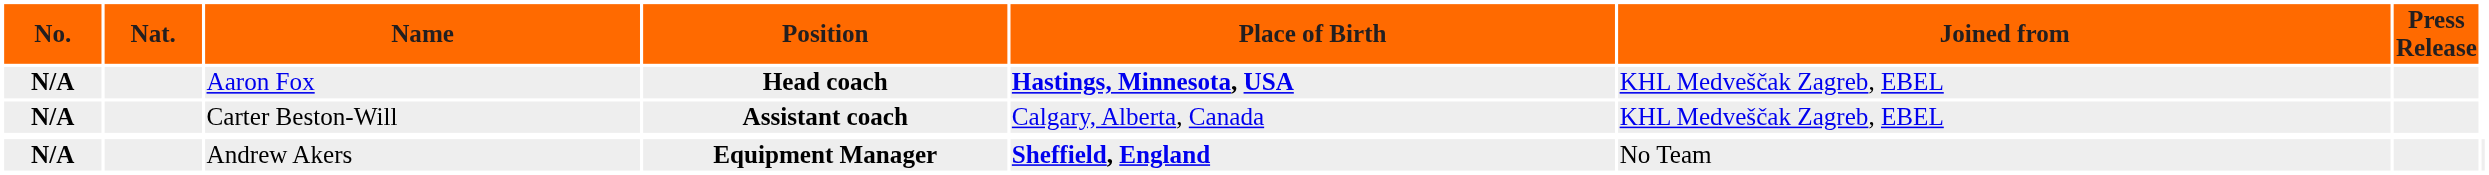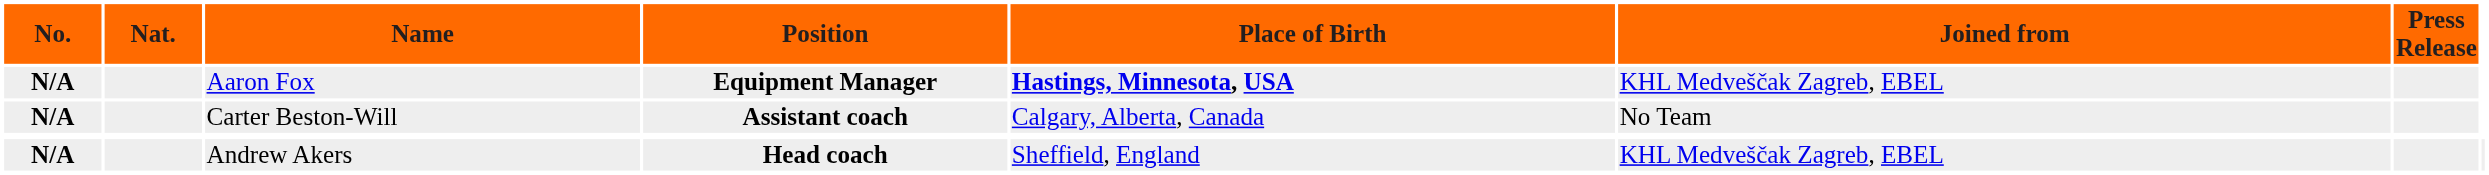 <table>
 <tr style="background:#ff6a00; color:#231f20;">
 <th width=4%>No.</th>
 <th width=4%>Nat.</th>
 <th width=18%>Name</th>
 <th width=15%>Position</th>
 <th width=25%>Place of Birth</th>
 <th width=32%>Joined from</th>
 <th width=10%>Press Release</th>
 </tr>
 <tr style="background:#eee;">
 <td align=center><strong>N/A</strong></td>
 <td></td>
 <td><a href='#'>Aaron Fox</a></td>
-<td align=center><strong>Head coach</strong></td>
+<td align=center><strong>Equipment Manager</strong></td>
 <td><strong><a href='#'>Hastings, Minnesota</a>, <a href='#'>USA</a></strong></td>
 <td><a href='#'>KHL Medveščak Zagreb</a>, <a href='#'>EBEL</a></td>
 <td></td>
 </tr>
 <tr style="background:#eee;">
 <td align=center><strong>N/A</strong></td>
 <td></td>
 <td>Carter Beston-Will</td>
 <td align=center><strong>Assistant coach</strong></td>
 <td><a href='#'>Calgary, Alberta</a>, <a href='#'>Canada</a></td>
-<td><a href='#'>KHL Medveščak Zagreb</a>, <a href='#'>EBEL</a></td>
+<td>No Team</td>
 <td></td>
 </tr>
 <tr>
 </tr>
 <tr style="background:#eee;">
 <td align=center><strong>N/A</strong></td>
 <td></td>
 <td>Andrew Akers</td>
-<td align=center><strong>Equipment Manager</strong></td>
-<td><strong><a href='#'>Sheffield</a>, <a href='#'>England</a></strong></td>
-<td>No Team</td>
+<td align=center><strong>Head coach</strong></td>
+<td><a href='#'>Sheffield</a>, <a href='#'>England</a></td>
+<td><a href='#'>KHL Medveščak Zagreb</a>, <a href='#'>EBEL</a></td>
 <td></td>
 <td></td>
 </tr>
 </table>
